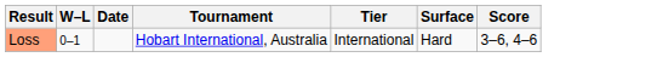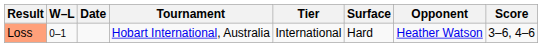 <table class="sortable wikitable">
 <tr>
 <th>Result</th>
 <th>W–L</th>
 <th>Date</th>
 <th>Tournament</th>
 <th>Tier</th>
 <th>Surface</th>
+<th>Opponent</th>
 <th class="unsortable">Score</th>
 </tr>
 <tr>
 <td bgcolor=#ffa07a>Loss</td>
 <td><small>0–1</small></td>
 <td><a href='#'></a></td>
 <td><a href='#'>Hobart International</a>, Australia</td>
 <td>International</td>
 <td>Hard</td>
+<td> <a href='#'>Heather Watson</a></td>
 <td>3–6, 4–6</td>
 </tr>
 </table>
